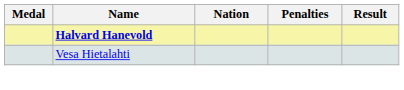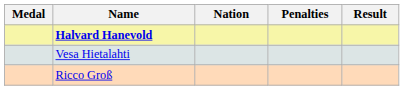 <table class=wikitable style="border:1px solid #AAAAAA;font-size:90%">
 <tr bgcolor="#E4E4E4">
 <th style="border-bottom:1px solid #AAAAAA" width=50>Medal</th>
 <th style="border-bottom:1px solid #AAAAAA" width=160>Name</th>
 <th style="border-bottom:1px solid #AAAAAA" width=80>Nation</th>
 <th style="border-bottom:1px solid #AAAAAA" width=80>Penalties</th>
 <th style="border-bottom:1px solid #AAAAAA" width=60>Result</th>
 </tr>
 <tr bgcolor="#F7F6A8">
 <td align="center"></td>
 <td><strong><a href='#'>Halvard Hanevold</a></strong></td>
 <td align="center"></td>
 <td align="center"></td>
 <td align="right"></td>
 </tr>
 <tr bgcolor="#DCE5E5">
 <td align="center"></td>
 <td><a href='#'>Vesa Hietalahti</a></td>
 <td align="center"></td>
 <td align="center"></td>
 <td align="right"></td>
 </tr>
+<tr bgcolor="#FFDAB9">
+<td align="center"></td>
+<td><a href='#'>Ricco Groß</a></td>
+<td align="center"></td>
+<td align="center"></td>
+<td align="right"></td>
+</tr>
 </table>
